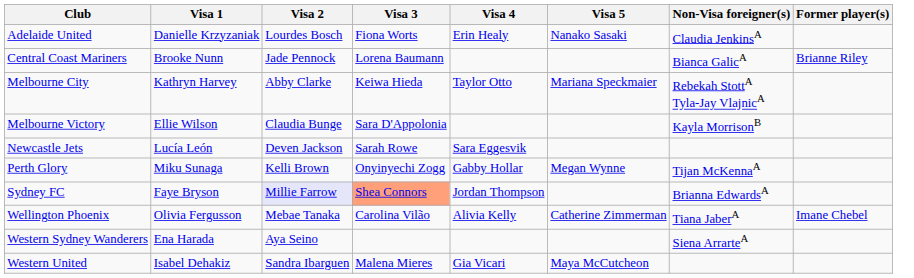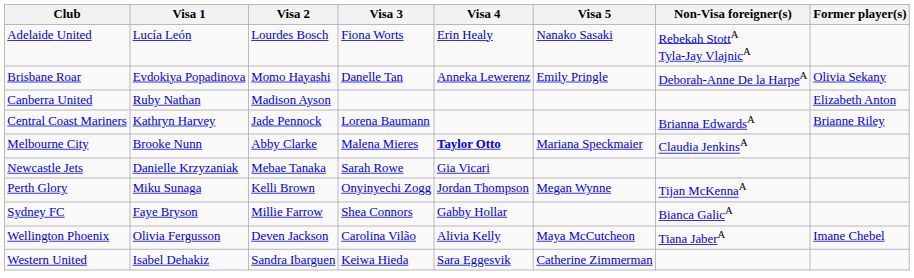 <table class="wikitable sortable">
 <tr>
 <th>Club</th>
 <th>Visa 1</th>
 <th>Visa 2</th>
 <th>Visa 3</th>
 <th>Visa 4</th>
 <th>Visa 5</th>
 <th>Non-Visa foreigner(s)</th>
 <th>Former player(s)</th>
 </tr>
 <tr style="vertical-align:top;">
 <td><a href='#'>Adelaide United</a></td>
-<td> <a href='#'>Danielle Krzyzaniak</a></td>
+<td> <a href='#'>Lucía León</a></td>
 <td> <a href='#'>Lourdes Bosch</a></td>
 <td> <a href='#'>Fiona Worts</a></td>
 <td> <a href='#'>Erin Healy</a></td>
 <td> <a href='#'>Nanako Sasaki</a></td>
+<td> <a href='#'>Rebekah Stott</a><sup>A</sup> <br> <a href='#'>Tyla-Jay Vlajnic</a><sup>A</sup></td>
+<td></td>
+</tr>
+<tr style="vertical-align:top;">
+<td><a href='#'>Brisbane Roar</a></td>
+<td> <a href='#'>Evdokiya Popadinova</a></td>
+<td> <a href='#'>Momo Hayashi</a></td>
+<td> <a href='#'>Danelle Tan</a></td>
+<td> <a href='#'>Anneka Lewerenz</a></td>
+<td> <a href='#'>Emily Pringle</a></td>
+<td> <a href='#'>Deborah-Anne De la Harpe</a><sup>A</sup></td>
+<td> <a href='#'>Olivia Sekany</a></td>
+</tr>
+<tr style="vertical-align:top;">
+<td><a href='#'>Canberra United</a></td>
+<td> <a href='#'>Ruby Nathan</a></td>
+<td> <a href='#'>Madison Ayson</a></td>
+<td></td>
+<td></td>
+<td></td>
+<td></td>
+<td> <a href='#'>Elizabeth Anton</a></td>
+</tr>
+<tr style="vertical-align:top;">
+<td><a href='#'>Central Coast Mariners</a></td>
+<td> <a href='#'>Kathryn Harvey</a></td>
+<td> <a href='#'>Jade Pennock</a></td>
+<td> <a href='#'>Lorena Baumann</a></td>
+<td></td>
+<td></td>
+<td> <a href='#'>Brianna Edwards</a><sup>A</sup></td>
+<td> <a href='#'>Brianne Riley</a></td>
+</tr>
+<tr style="vertical-align:top;">
+<td><a href='#'>Melbourne City</a></td>
+<td> <a href='#'>Brooke Nunn</a></td>
+<td> <a href='#'>Abby Clarke</a></td>
+<td> <a href='#'>Malena Mieres</a></td>
+<td><strong> <a href='#'>Taylor Otto</a></strong></td>
+<td> <a href='#'>Mariana Speckmaier</a></td>
 <td> <a href='#'>Claudia Jenkins</a><sup>A</sup></td>
 <td></td>
 </tr>
 <tr style="vertical-align:top;">
-<td><a href='#'>Central Coast Mariners</a></td>
-<td> <a href='#'>Brooke Nunn</a></td>
-<td> <a href='#'>Jade Pennock</a></td>
-<td> <a href='#'>Lorena Baumann</a></td>
-<td></td>
-<td></td>
-<td> <a href='#'>Bianca Galic</a><sup>A</sup></td>
-<td> <a href='#'>Brianne Riley</a></td>
-</tr>
-<tr style="vertical-align:top;">
-<td><a href='#'>Melbourne City</a></td>
-<td> <a href='#'>Kathryn Harvey</a></td>
-<td> <a href='#'>Abby Clarke</a></td>
-<td> <a href='#'>Keiwa Hieda</a></td>
-<td> <a href='#'>Taylor Otto</a></td>
-<td> <a href='#'>Mariana Speckmaier</a></td>
-<td> <a href='#'>Rebekah Stott</a><sup>A</sup> <br> <a href='#'>Tyla-Jay Vlajnic</a><sup>A</sup></td>
-<td></td>
-</tr>
-<tr style="vertical-align:top;">
-<td><a href='#'>Melbourne Victory</a></td>
-<td> <a href='#'>Ellie Wilson</a></td>
-<td> <a href='#'>Claudia Bunge</a></td>
-<td> <a href='#'>Sara D'Appolonia</a></td>
-<td></td>
-<td></td>
-<td> <a href='#'>Kayla Morrison</a><sup>B</sup></td>
-<td></td>
-</tr>
-<tr style="vertical-align:top;">
 <td><a href='#'>Newcastle Jets</a></td>
-<td> <a href='#'>Lucía León</a></td>
-<td> <a href='#'>Deven Jackson</a></td>
+<td> <a href='#'>Danielle Krzyzaniak</a></td>
+<td> <a href='#'>Mebae Tanaka</a></td>
 <td> <a href='#'>Sarah Rowe</a></td>
-<td> <a href='#'>Sara Eggesvik</a></td>
+<td> <a href='#'>Gia Vicari</a></td>
 <td></td>
 <td></td>
 <td></td>
 </tr>
 <tr style="vertical-align:top;">
 <td><a href='#'>Perth Glory</a></td>
 <td> <a href='#'>Miku Sunaga</a></td>
 <td> <a href='#'>Kelli Brown</a></td>
 <td> <a href='#'>Onyinyechi Zogg</a></td>
-<td> <a href='#'>Gabby Hollar</a></td>
+<td> <a href='#'>Jordan Thompson</a></td>
 <td> <a href='#'>Megan Wynne</a></td>
 <td> <a href='#'>Tijan McKenna</a><sup>A</sup></td>
 <td></td>
 </tr>
 <tr style="vertical-align:top;">
 <td><a href='#'>Sydney FC</a></td>
 <td> <a href='#'>Faye Bryson</a></td>
-<td style="background: lavender;"> <a href='#'>Millie Farrow</a></td>
-<td style="background: lightsalmon;"> <a href='#'>Shea Connors</a></td>
-<td> <a href='#'>Jordan Thompson</a></td>
+<td> <a href='#'>Millie Farrow</a></td>
+<td> <a href='#'>Shea Connors</a></td>
+<td> <a href='#'>Gabby Hollar</a></td>
 <td></td>
-<td> <a href='#'>Brianna Edwards</a><sup>A</sup></td>
+<td> <a href='#'>Bianca Galic</a><sup>A</sup></td>
 <td></td>
 </tr>
 <tr style="vertical-align:top;">
 <td><a href='#'>Wellington Phoenix</a></td>
 <td> <a href='#'>Olivia Fergusson</a></td>
-<td> <a href='#'>Mebae Tanaka</a></td>
+<td> <a href='#'>Deven Jackson</a></td>
 <td> <a href='#'>Carolina Vilão</a></td>
 <td> <a href='#'>Alivia Kelly</a></td>
-<td> <a href='#'>Catherine Zimmerman</a></td>
+<td> <a href='#'>Maya McCutcheon</a></td>
 <td> <a href='#'>Tiana Jaber</a><sup>A</sup></td>
 <td> <a href='#'>Imane Chebel</a></td>
-</tr>
-<tr style="vertical-align:top;">
-<td><a href='#'>Western Sydney Wanderers</a></td>
-<td> <a href='#'>Ena Harada</a></td>
-<td> <a href='#'>Aya Seino</a></td>
-<td></td>
-<td></td>
-<td></td>
-<td> <a href='#'>Siena Arrarte</a><sup>A</sup></td>
-<td></td>
 </tr>
 <tr style="vertical-align:top;">
 <td><a href='#'>Western United</a></td>
 <td> <a href='#'>Isabel Dehakiz</a></td>
 <td> <a href='#'>Sandra Ibarguen</a></td>
-<td> <a href='#'>Malena Mieres</a></td>
-<td> <a href='#'>Gia Vicari</a></td>
-<td> <a href='#'>Maya McCutcheon</a></td>
+<td> <a href='#'>Keiwa Hieda</a></td>
+<td> <a href='#'>Sara Eggesvik</a></td>
+<td> <a href='#'>Catherine Zimmerman</a></td>
 <td></td>
 <td></td>
 </tr>
 </table>
